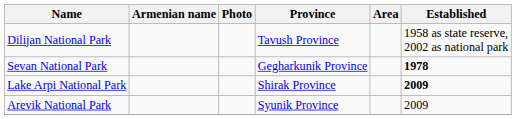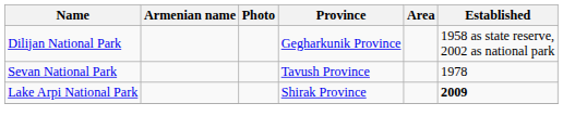 <table class="wikitable sortable">
 <tr>
 <th>Name</th>
 <th>Armenian name</th>
 <th class="unsortable">Photo</th>
 <th>Province</th>
 <th>Area</th>
 <th>Established</th>
 </tr>
 <tr>
 <td><a href='#'>Dilijan National Park</a></td>
 <td></td>
 <td></td>
-<td><a href='#'>Tavush Province</a></td>
+<td><a href='#'>Gegharkunik Province</a></td>
 <td></td>
 <td>1958 as state reserve,<br>2002 as national park</td>
 </tr>
 <tr>
 <td><a href='#'>Sevan National Park</a></td>
 <td></td>
 <td></td>
-<td><a href='#'>Gegharkunik Province</a></td>
+<td><a href='#'>Tavush Province</a></td>
 <td></td>
-<td><strong>1978</strong></td>
+<td>1978</td>
 </tr>
 <tr>
 <td><a href='#'>Lake Arpi National Park</a></td>
 <td></td>
 <td></td>
 <td><a href='#'>Shirak Province</a></td>
 <td></td>
 <td><strong>2009</strong></td>
 </tr>
 <tr>
-<td><a href='#'>Arevik National Park</a></td>
-<td></td>
-<td></td>
-<td><a href='#'>Syunik Province</a></td>
-<td></td>
-<td>2009</td>
-</tr>
-<tr>
 </tr>
 </table>
